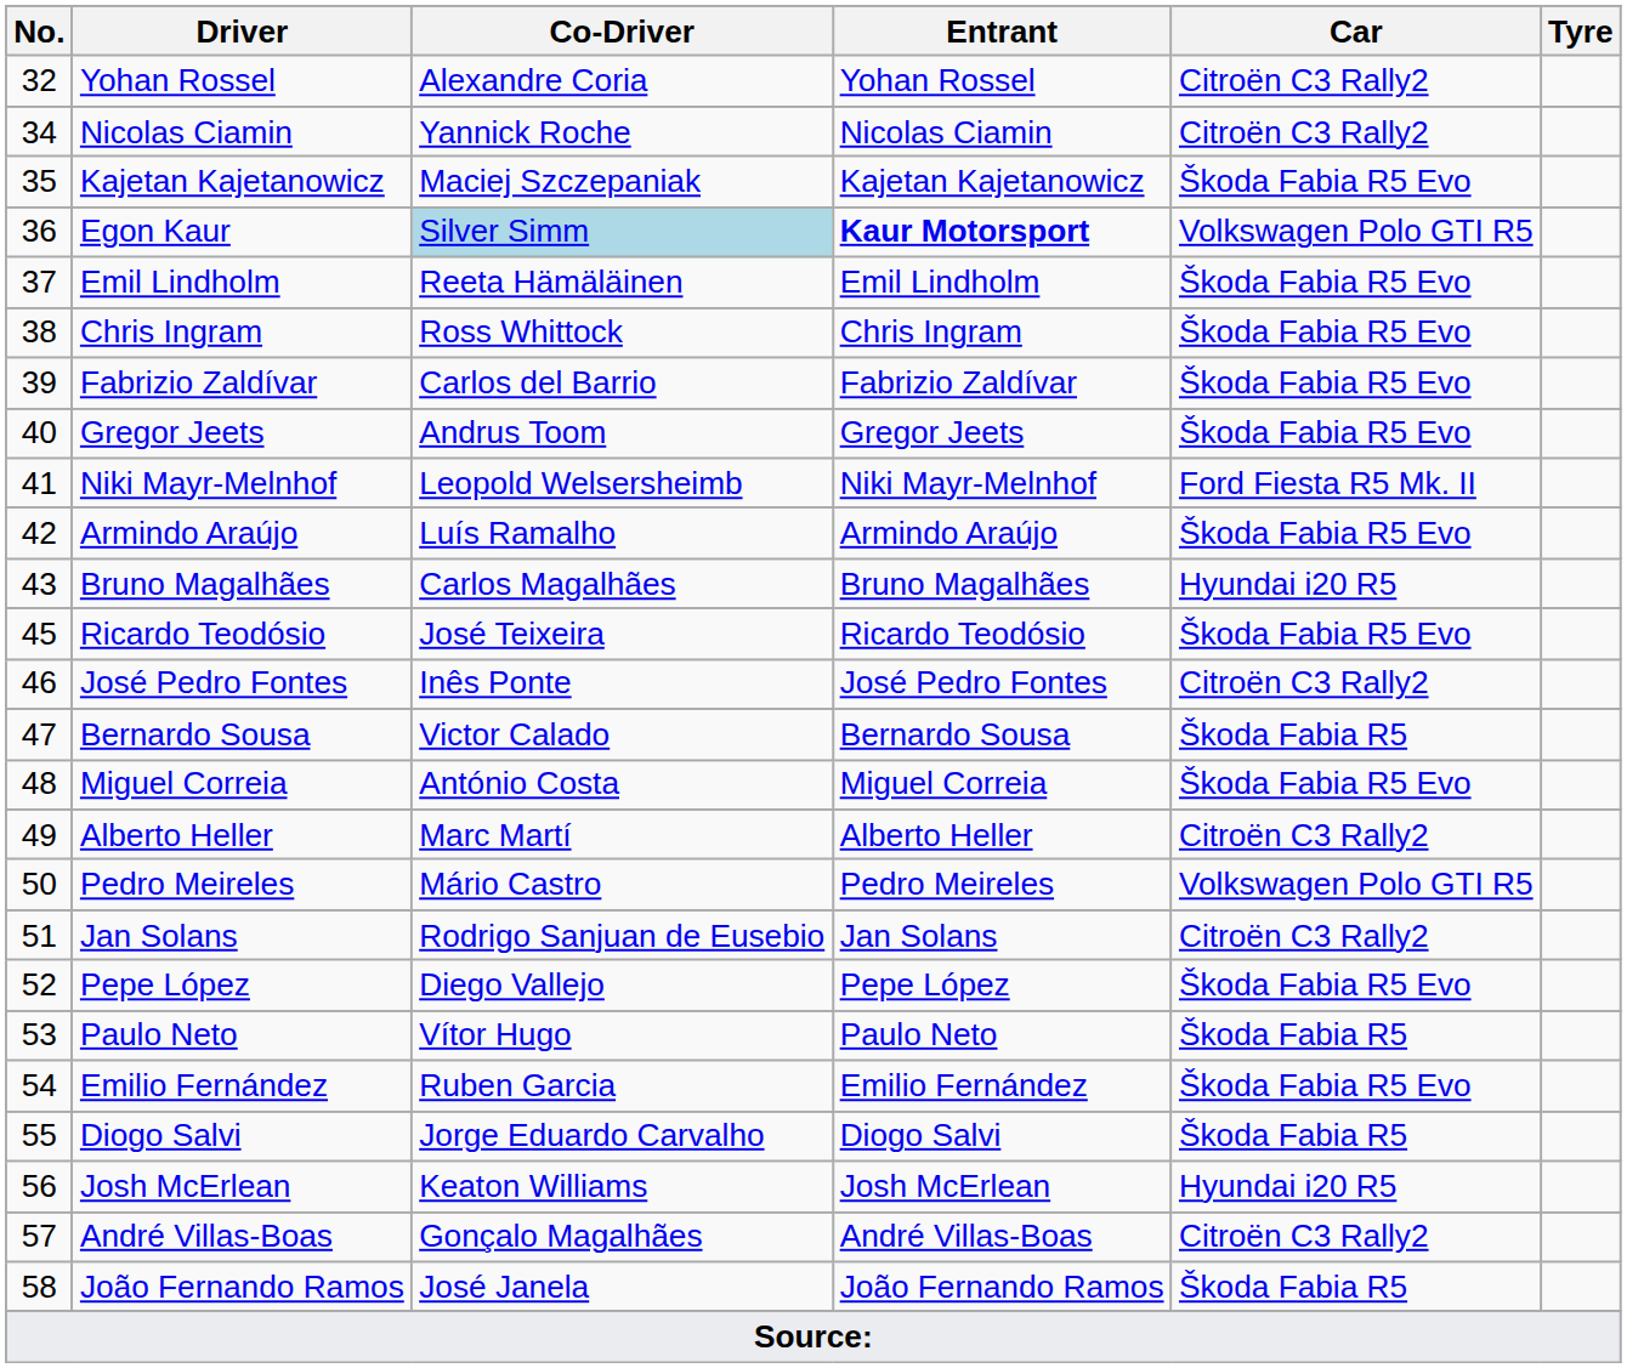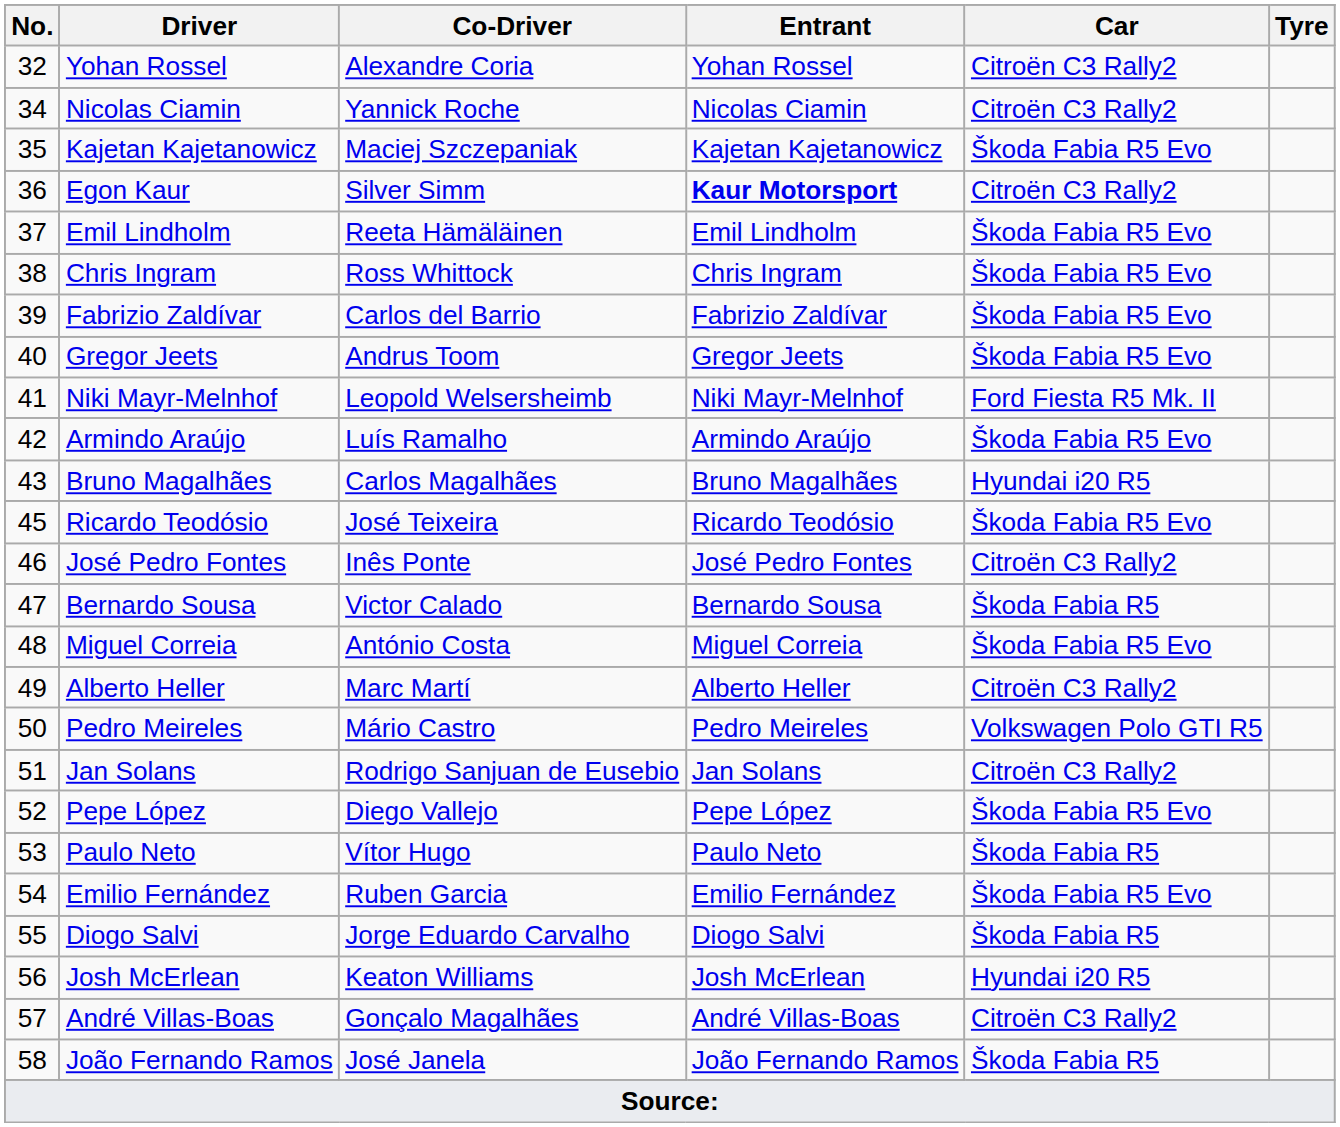 <table class="wikitable" style="font-size: 85%;">
 <tr>
 <th>No.</th>
 <th>Driver</th>
 <th>Co-Driver</th>
 <th>Entrant</th>
 <th>Car</th>
 <th>Tyre</th>
 </tr>
 <tr>
 <td align="center">32</td>
 <td> <a href='#'>Yohan Rossel</a></td>
 <td> <a href='#'>Alexandre Coria</a></td>
 <td> <a href='#'>Yohan Rossel</a></td>
 <td><a href='#'>Citroën C3 Rally2</a></td>
 <td align="center"></td>
 </tr>
 <tr>
 <td align="center">34</td>
 <td> <a href='#'>Nicolas Ciamin</a></td>
 <td> <a href='#'>Yannick Roche</a></td>
 <td> <a href='#'>Nicolas Ciamin</a></td>
 <td><a href='#'>Citroën C3 Rally2</a></td>
 <td align="center"></td>
 </tr>
 <tr>
 <td align="center">35</td>
 <td> <a href='#'>Kajetan Kajetanowicz</a></td>
 <td> <a href='#'>Maciej Szczepaniak</a></td>
 <td> <a href='#'>Kajetan Kajetanowicz</a></td>
 <td><a href='#'>Škoda Fabia R5 Evo</a></td>
 <td align="center"></td>
 </tr>
 <tr>
 <td align="center">36</td>
 <td> <a href='#'>Egon Kaur</a></td>
-<td style="background: lightblue;"> <a href='#'>Silver Simm</a></td>
+<td> <a href='#'>Silver Simm</a></td>
 <td><strong> <a href='#'>Kaur Motorsport</a></strong></td>
-<td><a href='#'>Volkswagen Polo GTI R5</a></td>
+<td><a href='#'>Citroën C3 Rally2</a></td>
 <td align="center"></td>
 </tr>
 <tr>
 <td align="center">37</td>
 <td> <a href='#'>Emil Lindholm</a></td>
 <td> <a href='#'>Reeta Hämäläinen</a></td>
 <td> <a href='#'>Emil Lindholm</a></td>
 <td><a href='#'>Škoda Fabia R5 Evo</a></td>
 <td align="center"></td>
 </tr>
 <tr>
 <td align="center">38</td>
 <td> <a href='#'>Chris Ingram</a></td>
 <td> <a href='#'>Ross Whittock</a></td>
 <td> <a href='#'>Chris Ingram</a></td>
 <td><a href='#'>Škoda Fabia R5 Evo</a></td>
 <td align="center"></td>
 </tr>
 <tr>
 <td align="center">39</td>
 <td> <a href='#'>Fabrizio Zaldívar</a></td>
 <td> <a href='#'>Carlos del Barrio</a></td>
 <td> <a href='#'>Fabrizio Zaldívar</a></td>
 <td><a href='#'>Škoda Fabia R5 Evo</a></td>
 <td align="center"></td>
 </tr>
 <tr>
 <td align="center">40</td>
 <td> <a href='#'>Gregor Jeets</a></td>
 <td> <a href='#'>Andrus Toom</a></td>
 <td> <a href='#'>Gregor Jeets</a></td>
 <td><a href='#'>Škoda Fabia R5 Evo</a></td>
 <td align="center"></td>
 </tr>
 <tr>
 <td align="center">41</td>
 <td> <a href='#'>Niki Mayr-Melnhof</a></td>
 <td> <a href='#'>Leopold Welsersheimb</a></td>
 <td> <a href='#'>Niki Mayr-Melnhof</a></td>
 <td><a href='#'>Ford Fiesta R5 Mk. II</a></td>
 <td align="center"></td>
 </tr>
 <tr>
 <td align="center">42</td>
 <td> <a href='#'>Armindo Araújo</a></td>
 <td> <a href='#'>Luís Ramalho</a></td>
 <td> <a href='#'>Armindo Araújo</a></td>
 <td><a href='#'>Škoda Fabia R5 Evo</a></td>
 <td align="center"></td>
 </tr>
 <tr>
 <td align="center">43</td>
 <td> <a href='#'>Bruno Magalhães</a></td>
 <td> <a href='#'>Carlos Magalhães</a></td>
 <td> <a href='#'>Bruno Magalhães</a></td>
 <td><a href='#'>Hyundai i20 R5</a></td>
 <td align="center"></td>
 </tr>
 <tr>
 <td align="center">45</td>
 <td> <a href='#'>Ricardo Teodósio</a></td>
 <td> <a href='#'>José Teixeira</a></td>
 <td> <a href='#'>Ricardo Teodósio</a></td>
 <td><a href='#'>Škoda Fabia R5 Evo</a></td>
 <td align="center"></td>
 </tr>
 <tr>
 <td align="center">46</td>
 <td> <a href='#'>José Pedro Fontes</a></td>
 <td> <a href='#'>Inês Ponte</a></td>
 <td> <a href='#'>José Pedro Fontes</a></td>
 <td><a href='#'>Citroën C3 Rally2</a></td>
 <td align="center"></td>
 </tr>
 <tr>
 <td align="center">47</td>
 <td> <a href='#'>Bernardo Sousa</a></td>
 <td> <a href='#'>Victor Calado</a></td>
 <td> <a href='#'>Bernardo Sousa</a></td>
 <td><a href='#'>Škoda Fabia R5</a></td>
 <td align="center"></td>
 </tr>
 <tr>
 <td align="center">48</td>
 <td> <a href='#'>Miguel Correia</a></td>
 <td> <a href='#'>António Costa</a></td>
 <td> <a href='#'>Miguel Correia</a></td>
 <td><a href='#'>Škoda Fabia R5 Evo</a></td>
 <td align="center"></td>
 </tr>
 <tr>
 <td align="center">49</td>
 <td> <a href='#'>Alberto Heller</a></td>
 <td> <a href='#'>Marc Martí</a></td>
 <td> <a href='#'>Alberto Heller</a></td>
 <td><a href='#'>Citroën C3 Rally2</a></td>
 <td align="center"></td>
 </tr>
 <tr>
 <td align="center">50</td>
 <td> <a href='#'>Pedro Meireles</a></td>
 <td> <a href='#'>Mário Castro</a></td>
 <td> <a href='#'>Pedro Meireles</a></td>
 <td><a href='#'>Volkswagen Polo GTI R5</a></td>
 <td align="center"></td>
 </tr>
 <tr>
 <td align="center">51</td>
 <td> <a href='#'>Jan Solans</a></td>
 <td> <a href='#'>Rodrigo Sanjuan de Eusebio</a></td>
 <td> <a href='#'>Jan Solans</a></td>
 <td><a href='#'>Citroën C3 Rally2</a></td>
 <td align="center"></td>
 </tr>
 <tr>
 <td align="center">52</td>
 <td> <a href='#'>Pepe López</a></td>
 <td> <a href='#'>Diego Vallejo</a></td>
 <td> <a href='#'>Pepe López</a></td>
 <td><a href='#'>Škoda Fabia R5 Evo</a></td>
 <td align="center"></td>
 </tr>
 <tr>
 <td align="center">53</td>
 <td> <a href='#'>Paulo Neto</a></td>
 <td> <a href='#'>Vítor Hugo</a></td>
 <td> <a href='#'>Paulo Neto</a></td>
 <td><a href='#'>Škoda Fabia R5</a></td>
 <td align="center"></td>
 </tr>
 <tr>
 <td align="center">54</td>
 <td> <a href='#'>Emilio Fernández</a></td>
 <td> <a href='#'>Ruben Garcia</a></td>
 <td> <a href='#'>Emilio Fernández</a></td>
 <td><a href='#'>Škoda Fabia R5 Evo</a></td>
 <td align="center"></td>
 </tr>
 <tr>
 <td align="center">55</td>
 <td> <a href='#'>Diogo Salvi</a></td>
 <td> <a href='#'>Jorge Eduardo Carvalho</a></td>
 <td> <a href='#'>Diogo Salvi</a></td>
 <td><a href='#'>Škoda Fabia R5</a></td>
 <td align="center"></td>
 </tr>
 <tr>
 <td align="center">56</td>
 <td> <a href='#'>Josh McErlean</a></td>
 <td> <a href='#'>Keaton Williams</a></td>
 <td> <a href='#'>Josh McErlean</a></td>
 <td><a href='#'>Hyundai i20 R5</a></td>
 <td align="center"></td>
 </tr>
 <tr>
 <td align="center">57</td>
 <td> <a href='#'>André Villas-Boas</a></td>
 <td> <a href='#'>Gonçalo Magalhães</a></td>
 <td> <a href='#'>André Villas-Boas</a></td>
 <td><a href='#'>Citroën C3 Rally2</a></td>
 <td align="center"></td>
 </tr>
 <tr>
 <td align="center">58</td>
 <td> <a href='#'>João Fernando Ramos</a></td>
 <td> <a href='#'>José Janela</a></td>
 <td> <a href='#'>João Fernando Ramos</a></td>
 <td><a href='#'>Škoda Fabia R5</a></td>
 <td align="center"></td>
 </tr>
 <tr>
 <td colspan="6" style="background-color:#EAECF0;text-align:center"><strong>Source:</strong></td>
 </tr>
 </table>
